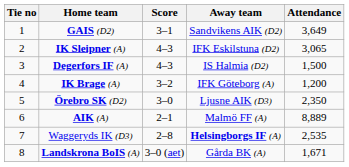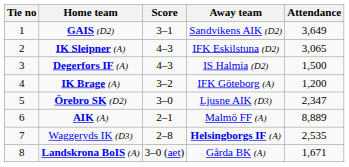 <table class="wikitable" style="text-align:center">
 <tr>
 <th style= width="40px">Tie no</th>
 <th style= width="150px">Home team</th>
 <th style= width="60px">Score</th>
 <th style= width="150px">Away team</th>
 <th style= width="30px">Attendance</th>
 </tr>
 <tr>
 <td>1</td>
 <td><strong><a href='#'>GAIS</a></strong> <em><small>(D2)</small></em></td>
 <td>3–1</td>
 <td><a href='#'>Sandvikens AIK</a> <em><small>(D2)</small></em></td>
 <td>3,649</td>
 </tr>
 <tr>
 <td>2</td>
 <td><strong><a href='#'>IK Sleipner</a></strong> <em><small>(A)</small></em></td>
 <td>4–3</td>
 <td><a href='#'>IFK Eskilstuna</a> <em><small>(D2)</small></em></td>
 <td>3,065</td>
 </tr>
 <tr>
 <td>3</td>
 <td><strong><a href='#'>Degerfors IF</a></strong> <em><small>(A)</small></em></td>
 <td>4–3</td>
 <td><a href='#'>IS Halmia</a> <em><small>(D2)</small></em></td>
 <td>1,500</td>
 </tr>
 <tr>
 <td>4</td>
 <td><strong><a href='#'>IK Brage</a></strong> <em><small>(A)</small></em></td>
 <td>3–2</td>
 <td><a href='#'>IFK Göteborg</a> <em><small>(A)</small></em></td>
 <td>1,200</td>
 </tr>
 <tr>
 <td>5</td>
 <td><strong><a href='#'>Örebro SK</a></strong> <em><small>(D2)</small></em></td>
 <td>3–0</td>
 <td><a href='#'>Ljusne AIK</a> <em><small>(D3)</small></em></td>
-<td>2,350</td>
+<td>2,347</td>
 </tr>
 <tr>
 <td>6</td>
 <td><strong><a href='#'>AIK</a></strong> <em><small>(A)</small></em></td>
 <td>2–1</td>
 <td><a href='#'>Malmö FF</a> <em><small>(A)</small></em></td>
 <td>8,889</td>
 </tr>
 <tr>
 <td>7</td>
 <td><a href='#'>Waggeryds IK</a> <em><small>(D3)</small></em></td>
 <td>2–8</td>
 <td><strong><a href='#'>Helsingborgs IF</a></strong> <em><small>(A)</small></em></td>
 <td>2,535</td>
 </tr>
 <tr>
 <td>8</td>
 <td><strong><a href='#'>Landskrona BoIS</a></strong> <em><small>(A)</small></em></td>
 <td>3–0 (<a href='#'>aet</a>)</td>
 <td><a href='#'>Gårda BK</a> <em><small>(A)</small></em></td>
 <td>1,671</td>
 </tr>
 </table>
